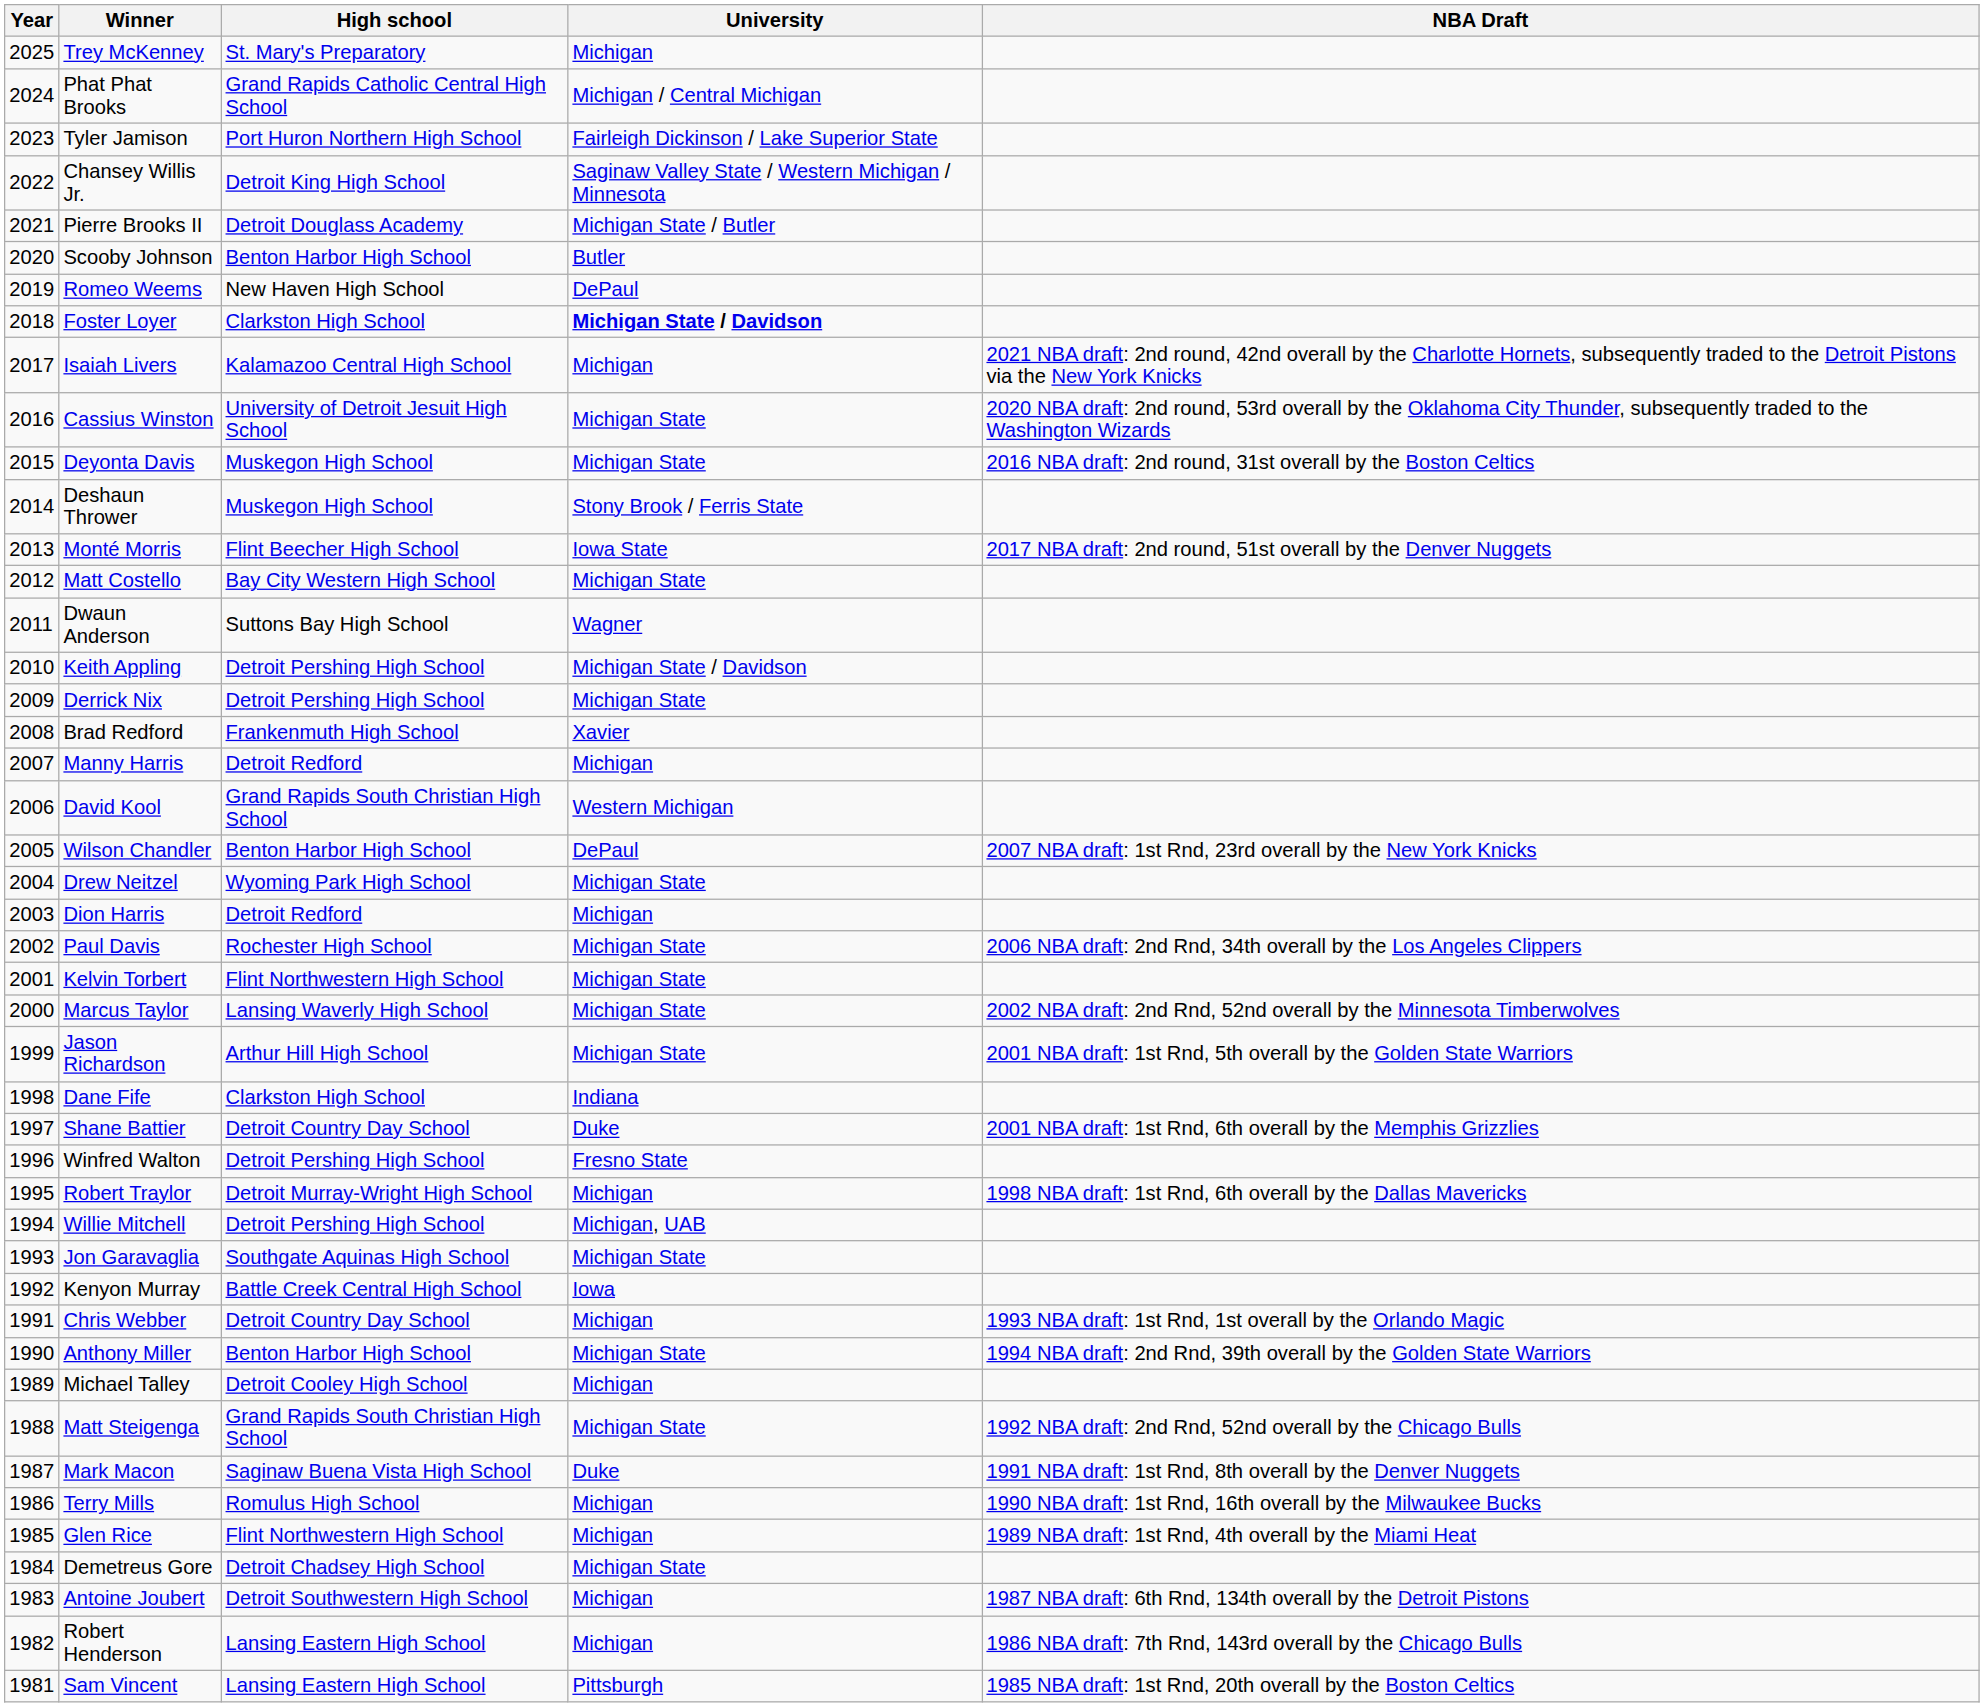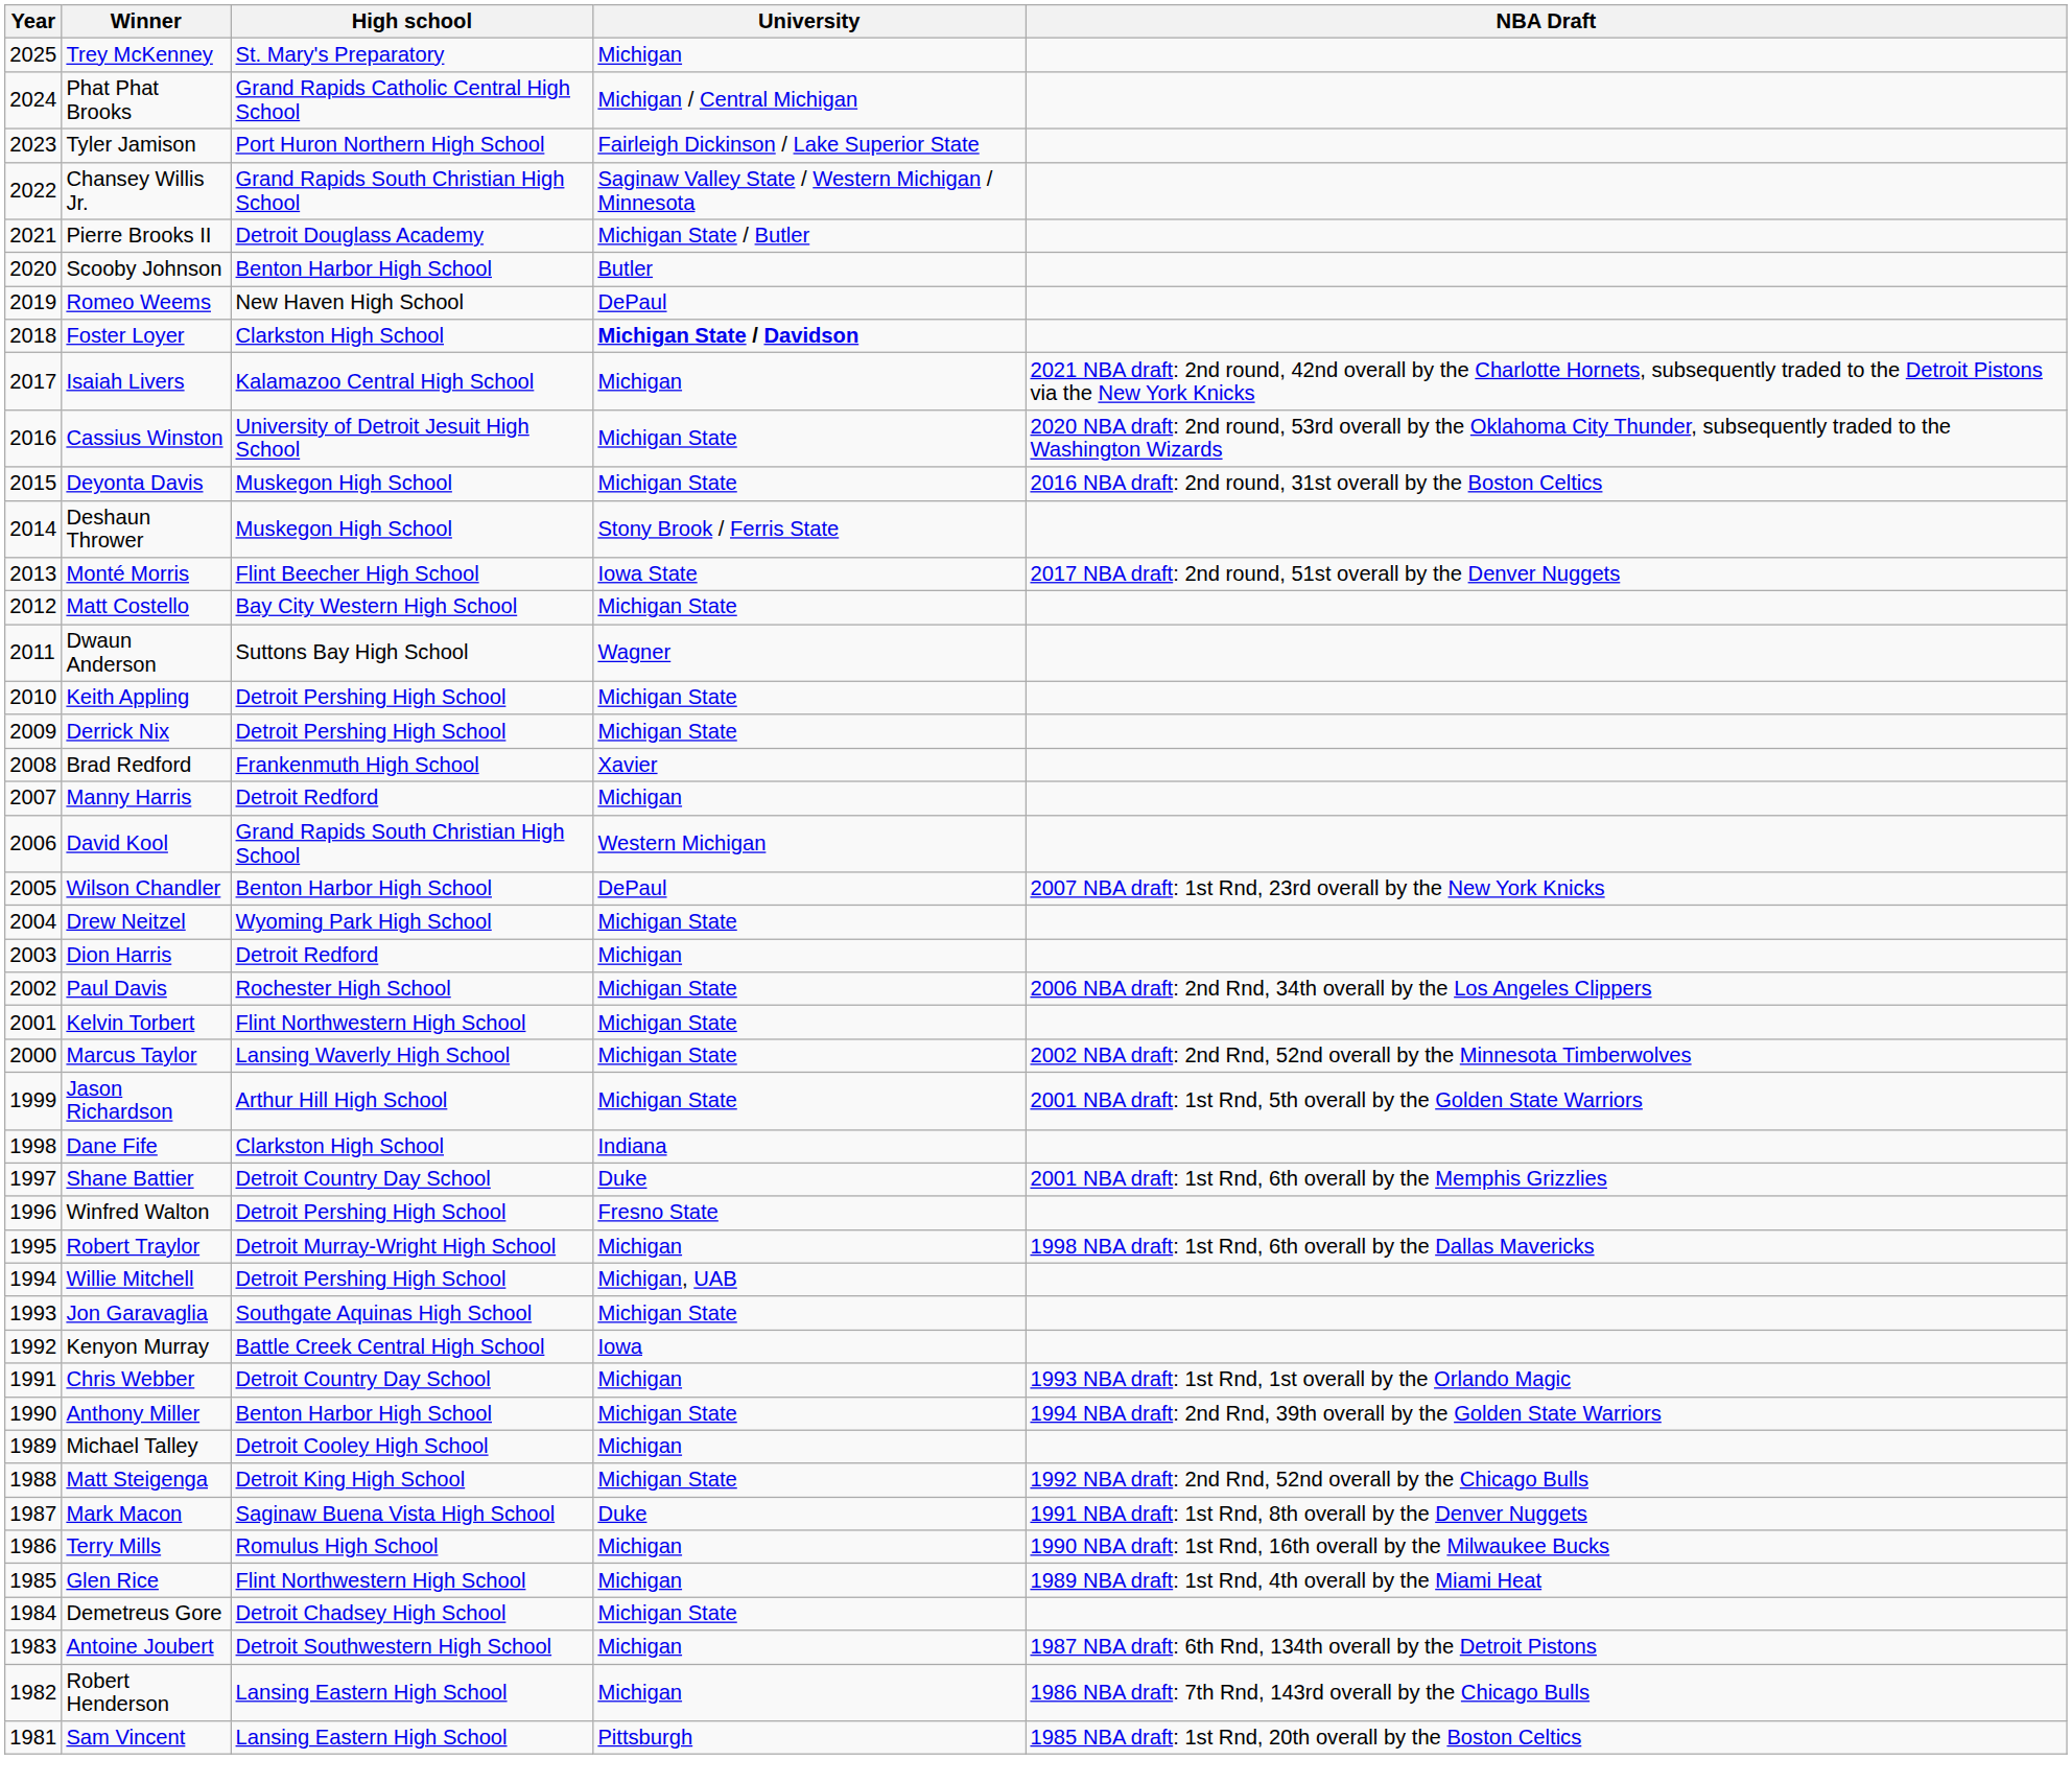 <table class="wikitable sortable">
 <tr>
 <th>Year</th>
 <th>Winner</th>
 <th>High school</th>
 <th>University</th>
 <th>NBA Draft</th>
 </tr>
 <tr>
 <td>2025</td>
 <td><a href='#'>Trey McKenney</a></td>
 <td><a href='#'>St. Mary's Preparatory</a></td>
 <td><a href='#'>Michigan</a></td>
 <td></td>
 </tr>
 <tr>
 <td>2024</td>
 <td>Phat Phat Brooks</td>
 <td><a href='#'>Grand Rapids Catholic Central High School</a></td>
 <td><a href='#'>Michigan</a> / <a href='#'>Central Michigan</a></td>
 <td></td>
 </tr>
 <tr>
 <td>2023</td>
 <td>Tyler Jamison</td>
 <td><a href='#'>Port Huron Northern High School</a></td>
 <td><a href='#'>Fairleigh Dickinson</a> / <a href='#'>Lake Superior State</a></td>
 <td></td>
 </tr>
 <tr>
 <td>2022</td>
 <td>Chansey Willis Jr.</td>
-<td><a href='#'>Detroit King High School</a></td>
+<td><a href='#'>Grand Rapids South Christian High School</a></td>
 <td><a href='#'>Saginaw Valley State</a> / <a href='#'>Western Michigan</a> / <a href='#'>Minnesota</a></td>
 <td></td>
 </tr>
 <tr>
 <td>2021</td>
 <td>Pierre Brooks II</td>
 <td><a href='#'>Detroit Douglass Academy</a></td>
 <td><a href='#'>Michigan State</a> / <a href='#'>Butler</a></td>
 <td></td>
 </tr>
 <tr>
 <td>2020</td>
 <td>Scooby Johnson</td>
 <td><a href='#'>Benton Harbor High School</a></td>
 <td><a href='#'>Butler</a></td>
 <td></td>
 </tr>
 <tr>
 <td>2019</td>
 <td><a href='#'>Romeo Weems</a></td>
 <td>New Haven High School</td>
 <td><a href='#'>DePaul</a></td>
 <td></td>
 </tr>
 <tr>
 <td>2018</td>
 <td><a href='#'>Foster Loyer</a></td>
 <td><a href='#'>Clarkston High School</a></td>
 <td><strong><a href='#'>Michigan State</a> / <a href='#'>Davidson</a></strong></td>
 <td></td>
 </tr>
 <tr>
 <td>2017</td>
 <td><a href='#'>Isaiah Livers</a></td>
 <td><a href='#'>Kalamazoo Central High School</a></td>
 <td><a href='#'>Michigan</a></td>
 <td><a href='#'>2021 NBA draft</a>: 2nd round, 42nd overall by the <a href='#'>Charlotte Hornets</a>, subsequently traded to the <a href='#'>Detroit Pistons</a> via the <a href='#'>New York Knicks</a></td>
 </tr>
 <tr>
 <td>2016</td>
 <td><a href='#'>Cassius Winston</a></td>
 <td><a href='#'>University of Detroit Jesuit High School</a></td>
 <td><a href='#'>Michigan State</a></td>
 <td><a href='#'>2020 NBA draft</a>: 2nd round, 53rd overall by the <a href='#'>Oklahoma City Thunder</a>, subsequently traded to the <a href='#'>Washington Wizards</a></td>
 </tr>
 <tr>
 <td>2015</td>
 <td><a href='#'>Deyonta Davis</a></td>
 <td><a href='#'>Muskegon High School</a></td>
 <td><a href='#'>Michigan State</a></td>
 <td><a href='#'>2016 NBA draft</a>: 2nd round, 31st overall by the <a href='#'>Boston Celtics</a></td>
 </tr>
 <tr>
 <td>2014</td>
 <td>Deshaun Thrower</td>
 <td><a href='#'>Muskegon High School</a></td>
 <td><a href='#'>Stony Brook</a> / <a href='#'>Ferris State</a></td>
 <td></td>
 </tr>
 <tr>
 <td>2013</td>
 <td><a href='#'>Monté Morris</a></td>
 <td><a href='#'>Flint Beecher High School</a></td>
 <td><a href='#'>Iowa State</a></td>
 <td><a href='#'>2017 NBA draft</a>: 2nd round, 51st overall by the <a href='#'>Denver Nuggets</a></td>
 </tr>
 <tr>
 <td>2012</td>
 <td><a href='#'>Matt Costello</a></td>
 <td><a href='#'>Bay City Western High School</a></td>
 <td><a href='#'>Michigan State</a></td>
 <td></td>
 </tr>
 <tr>
 <td>2011</td>
 <td>Dwaun Anderson</td>
 <td>Suttons Bay High School</td>
 <td><a href='#'>Wagner</a></td>
 <td></td>
 </tr>
 <tr>
 <td>2010</td>
 <td><a href='#'>Keith Appling</a></td>
 <td><a href='#'>Detroit Pershing High School</a></td>
-<td><a href='#'>Michigan State</a> / <a href='#'>Davidson</a></td>
+<td><a href='#'>Michigan State</a></td>
 <td></td>
 </tr>
 <tr>
 <td>2009</td>
 <td><a href='#'>Derrick Nix</a></td>
 <td><a href='#'>Detroit Pershing High School</a></td>
 <td><a href='#'>Michigan State</a></td>
 <td></td>
 </tr>
 <tr>
 <td>2008</td>
 <td>Brad Redford</td>
 <td><a href='#'>Frankenmuth High School</a></td>
 <td><a href='#'>Xavier</a></td>
 <td></td>
 </tr>
 <tr>
 <td>2007</td>
 <td><a href='#'>Manny Harris</a></td>
 <td><a href='#'>Detroit Redford</a></td>
 <td><a href='#'>Michigan</a></td>
 <td></td>
 </tr>
 <tr>
 <td>2006</td>
 <td><a href='#'>David Kool</a></td>
 <td><a href='#'>Grand Rapids South Christian High School</a></td>
 <td><a href='#'>Western Michigan</a></td>
 <td></td>
 </tr>
 <tr>
 <td>2005</td>
 <td><a href='#'>Wilson Chandler</a></td>
 <td><a href='#'>Benton Harbor High School</a></td>
 <td><a href='#'>DePaul</a></td>
 <td><a href='#'>2007 NBA draft</a>: 1st Rnd, 23rd overall by the <a href='#'>New York Knicks</a></td>
 </tr>
 <tr>
 <td>2004</td>
 <td><a href='#'>Drew Neitzel</a></td>
 <td><a href='#'>Wyoming Park High School</a></td>
 <td><a href='#'>Michigan State</a></td>
 </tr>
 <tr>
 <td>2003</td>
 <td><a href='#'>Dion Harris</a></td>
 <td><a href='#'>Detroit Redford</a></td>
 <td><a href='#'>Michigan</a></td>
 <td></td>
 </tr>
 <tr>
 <td>2002</td>
 <td><a href='#'>Paul Davis</a></td>
 <td><a href='#'>Rochester High School</a></td>
 <td><a href='#'>Michigan State</a></td>
 <td><a href='#'>2006 NBA draft</a>: 2nd Rnd, 34th overall by the <a href='#'>Los Angeles Clippers</a></td>
 </tr>
 <tr>
 <td>2001</td>
 <td><a href='#'>Kelvin Torbert</a></td>
 <td><a href='#'>Flint Northwestern High School</a></td>
 <td><a href='#'>Michigan State</a></td>
 <td></td>
 </tr>
 <tr>
 <td>2000</td>
 <td><a href='#'>Marcus Taylor</a></td>
 <td><a href='#'>Lansing Waverly High School</a></td>
 <td><a href='#'>Michigan State</a></td>
 <td><a href='#'>2002 NBA draft</a>: 2nd Rnd, 52nd overall by the <a href='#'>Minnesota Timberwolves</a></td>
 </tr>
 <tr>
 <td>1999</td>
 <td><a href='#'>Jason Richardson</a></td>
 <td><a href='#'>Arthur Hill High School</a></td>
 <td><a href='#'>Michigan State</a></td>
 <td><a href='#'>2001 NBA draft</a>: 1st Rnd, 5th overall by the <a href='#'>Golden State Warriors</a></td>
 </tr>
 <tr>
 <td>1998</td>
 <td><a href='#'>Dane Fife</a></td>
 <td><a href='#'>Clarkston High School</a></td>
 <td><a href='#'>Indiana</a></td>
 <td></td>
 </tr>
 <tr>
 <td>1997</td>
 <td><a href='#'>Shane Battier</a></td>
 <td><a href='#'>Detroit Country Day School</a></td>
 <td><a href='#'>Duke</a></td>
 <td><a href='#'>2001 NBA draft</a>: 1st Rnd, 6th overall by the <a href='#'>Memphis Grizzlies</a></td>
 </tr>
 <tr>
 <td>1996</td>
 <td>Winfred Walton</td>
 <td><a href='#'>Detroit Pershing High School</a></td>
 <td><a href='#'>Fresno State</a></td>
 <td></td>
 </tr>
 <tr>
 <td>1995</td>
 <td><a href='#'>Robert Traylor</a></td>
 <td><a href='#'>Detroit Murray-Wright High School</a></td>
 <td><a href='#'>Michigan</a></td>
 <td><a href='#'>1998 NBA draft</a>: 1st Rnd, 6th overall by the <a href='#'>Dallas Mavericks</a></td>
 </tr>
 <tr>
 <td>1994</td>
 <td><a href='#'>Willie Mitchell</a></td>
 <td><a href='#'>Detroit Pershing High School</a></td>
 <td><a href='#'>Michigan</a>, <a href='#'>UAB</a></td>
 <td></td>
 </tr>
 <tr>
 <td>1993</td>
 <td><a href='#'>Jon Garavaglia</a></td>
 <td><a href='#'>Southgate Aquinas High School</a></td>
 <td><a href='#'>Michigan State</a></td>
 <td></td>
 </tr>
 <tr>
 <td>1992</td>
 <td>Kenyon Murray</td>
 <td><a href='#'>Battle Creek Central High School</a></td>
 <td><a href='#'>Iowa</a></td>
 <td></td>
 </tr>
 <tr>
 <td>1991</td>
 <td><a href='#'>Chris Webber</a></td>
 <td><a href='#'>Detroit Country Day School</a></td>
 <td><a href='#'>Michigan</a></td>
 <td><a href='#'>1993 NBA draft</a>: 1st Rnd, 1st overall by the <a href='#'>Orlando Magic</a></td>
 </tr>
 <tr>
 <td>1990</td>
 <td><a href='#'>Anthony Miller</a></td>
 <td><a href='#'>Benton Harbor High School</a></td>
 <td><a href='#'>Michigan State</a></td>
 <td><a href='#'>1994 NBA draft</a>: 2nd Rnd, 39th overall by the <a href='#'>Golden State Warriors</a></td>
 </tr>
 <tr>
 <td>1989</td>
 <td>Michael Talley</td>
 <td><a href='#'>Detroit Cooley High School</a></td>
 <td><a href='#'>Michigan</a></td>
 <td></td>
 </tr>
 <tr>
 <td>1988</td>
 <td><a href='#'>Matt Steigenga</a></td>
-<td><a href='#'>Grand Rapids South Christian High School</a></td>
+<td><a href='#'>Detroit King High School</a></td>
 <td><a href='#'>Michigan State</a></td>
 <td><a href='#'>1992 NBA draft</a>: 2nd Rnd, 52nd overall by the <a href='#'>Chicago Bulls</a></td>
 </tr>
 <tr>
 <td>1987</td>
 <td><a href='#'>Mark Macon</a></td>
 <td><a href='#'>Saginaw Buena Vista High School</a></td>
 <td><a href='#'>Duke</a></td>
 <td><a href='#'>1991 NBA draft</a>: 1st Rnd, 8th overall by the <a href='#'>Denver Nuggets</a></td>
 </tr>
 <tr>
 <td>1986</td>
 <td><a href='#'>Terry Mills</a></td>
 <td><a href='#'>Romulus High School</a></td>
 <td><a href='#'>Michigan</a></td>
 <td><a href='#'>1990 NBA draft</a>: 1st Rnd, 16th overall by the <a href='#'>Milwaukee Bucks</a></td>
 </tr>
 <tr>
 <td>1985</td>
 <td><a href='#'>Glen Rice</a></td>
 <td><a href='#'>Flint Northwestern High School</a></td>
 <td><a href='#'>Michigan</a></td>
 <td><a href='#'>1989 NBA draft</a>: 1st Rnd, 4th overall by the <a href='#'>Miami Heat</a></td>
 </tr>
 <tr>
 <td>1984</td>
 <td>Demetreus Gore</td>
 <td><a href='#'>Detroit Chadsey High School</a></td>
 <td><a href='#'>Michigan State</a></td>
 <td></td>
 </tr>
 <tr>
 <td>1983</td>
 <td><a href='#'>Antoine Joubert</a></td>
 <td><a href='#'>Detroit Southwestern High School</a></td>
 <td><a href='#'>Michigan</a></td>
 <td><a href='#'>1987 NBA draft</a>: 6th Rnd, 134th overall by the <a href='#'>Detroit Pistons</a></td>
 </tr>
 <tr>
 <td>1982</td>
 <td Robert Henderson (basketball)>Robert Henderson</td>
 <td><a href='#'>Lansing Eastern High School</a></td>
 <td><a href='#'>Michigan</a></td>
 <td><a href='#'>1986 NBA draft</a>: 7th Rnd, 143rd overall by the <a href='#'>Chicago Bulls</a></td>
 </tr>
 <tr>
 <td>1981</td>
 <td><a href='#'>Sam Vincent</a></td>
 <td><a href='#'>Lansing Eastern High School</a></td>
 <td><a href='#'>Pittsburgh</a></td>
 <td><a href='#'>1985 NBA draft</a>: 1st Rnd, 20th overall by the <a href='#'>Boston Celtics</a></td>
 </tr>
 </table>
